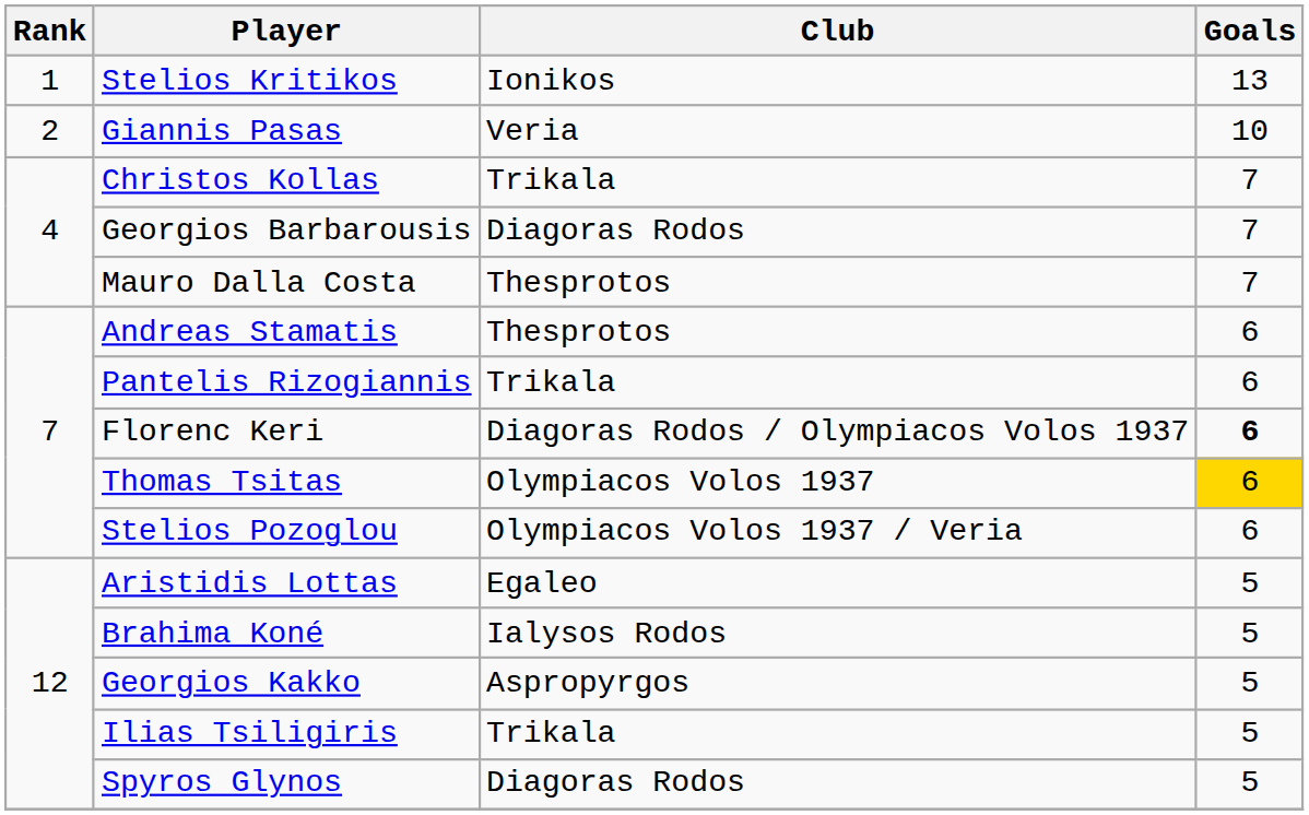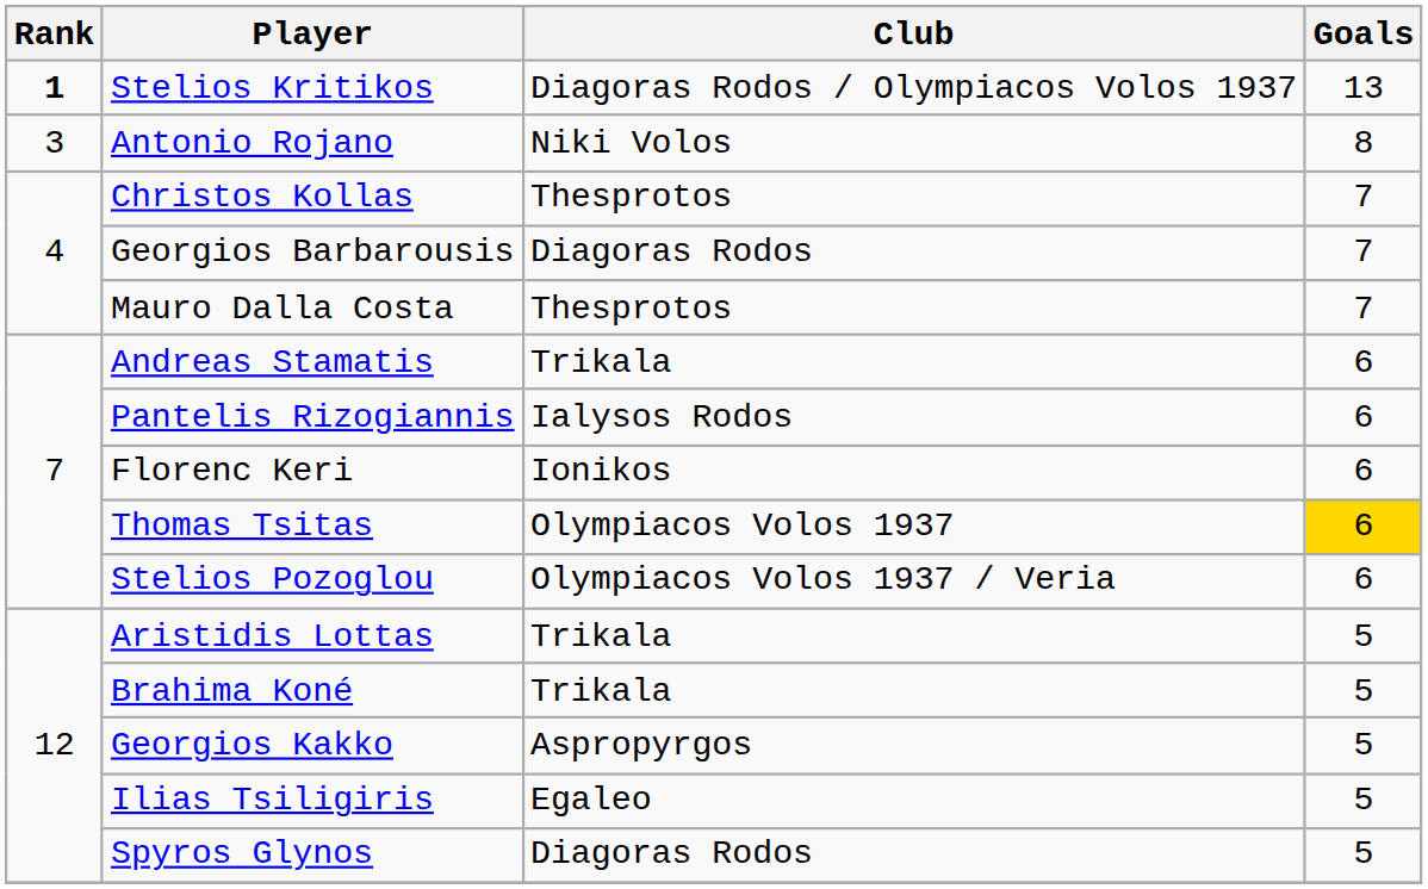 <table class="wikitable" style="text-align:center">
 <tr>
 <th>Rank</th>
 <th>Player</th>
 <th>Club</th>
 <th>Goals</th>
 </tr>
 <tr>
-<td>1</td>
+<td><strong>1</strong></td>
 <td align="left"> <a href='#'>Stelios Kritikos</a></td>
-<td align="left">Ionikos</td>
+<td align="left">Diagoras Rodos / Olympiacos Volos 1937</td>
 <td>13</td>
 </tr>
 <tr>
-<td>2</td>
-<td align="left"> <a href='#'>Giannis Pasas</a></td>
-<td align="left">Veria</td>
-<td>10</td>
+<td>3</td>
+<td align="left"> <a href='#'>Antonio Rojano</a></td>
+<td align="left">Niki Volos</td>
+<td>8</td>
 </tr>
 <tr>
 <td rowspan="3">4</td>
 <td align="left"> <a href='#'>Christos Kollas</a></td>
-<td align="left">Trikala</td>
+<td align="left">Thesprotos</td>
 <td>7</td>
 </tr>
 <tr>
 <td align="left"> Georgios Barbarousis</td>
 <td align="left">Diagoras Rodos</td>
 <td>7</td>
 </tr>
 <tr>
 <td align="left"> Mauro Dalla Costa</td>
 <td align="left">Thesprotos</td>
 <td>7</td>
 </tr>
 <tr>
 <td rowspan="5">7</td>
 <td align="left"> <a href='#'>Andreas Stamatis</a></td>
-<td align="left">Thesprotos</td>
+<td align="left">Trikala</td>
 <td>6</td>
 </tr>
 <tr>
 <td align="left"> <a href='#'>Pantelis Rizogiannis</a></td>
-<td align="left">Trikala</td>
+<td align="left">Ialysos Rodos</td>
 <td>6</td>
 </tr>
 <tr>
 <td align="left"> Florenc Keri</td>
-<td align="left">Diagoras Rodos / Olympiacos Volos 1937</td>
-<td><strong>6</strong></td>
+<td align="left">Ionikos</td>
+<td>6</td>
 </tr>
 <tr>
 <td align="left"> <a href='#'>Thomas Tsitas</a></td>
 <td align="left">Olympiacos Volos 1937</td>
 <td style="background: gold;">6</td>
 </tr>
 <tr>
 <td align="left"> <a href='#'>Stelios Pozoglou</a></td>
 <td align="left">Olympiacos Volos 1937 / Veria</td>
 <td>6</td>
 </tr>
 <tr>
 <td rowspan="5">12</td>
 <td align="left"> <a href='#'>Aristidis Lottas</a></td>
-<td align="left">Egaleo</td>
+<td align="left">Trikala</td>
 <td>5</td>
 </tr>
 <tr>
 <td align="left"> <a href='#'>Brahima Koné</a></td>
-<td align="left">Ialysos Rodos</td>
+<td align="left">Trikala</td>
 <td>5</td>
 </tr>
 <tr>
 <td align="left"> <a href='#'>Georgios Kakko</a></td>
 <td align="left">Aspropyrgos</td>
 <td>5</td>
 </tr>
 <tr>
 <td align="left"> <a href='#'>Ilias Tsiligiris</a></td>
-<td align="left">Trikala</td>
+<td align="left">Egaleo</td>
 <td>5</td>
 </tr>
 <tr>
 <td align="left"> <a href='#'>Spyros Glynos</a></td>
 <td align="left">Diagoras Rodos</td>
 <td>5</td>
 </tr>
 <tr>
 </tr>
 </table>
